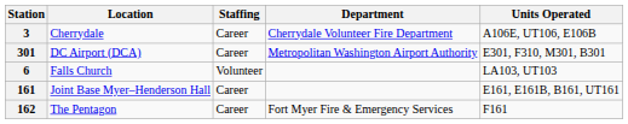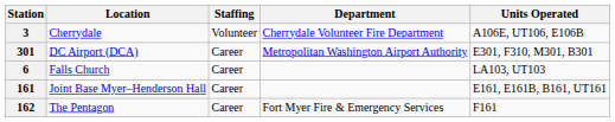 <table class="wikitable">
 <tr>
 <th>Station</th>
 <th>Location</th>
 <th>Staffing</th>
 <th>Department</th>
 <th>Units Operated</th>
 </tr>
 <tr>
 <th>3</th>
 <td><a href='#'>Cherrydale</a></td>
-<td>Career</td>
+<td>Volunteer</td>
 <td><a href='#'>Cherrydale Volunteer Fire Department</a></td>
 <td>A106E, UT106, E106B</td>
 </tr>
 <tr>
 <th>301</th>
 <td><a href='#'>DC Airport (DCA)</a></td>
 <td>Career</td>
 <td><a href='#'>Metropolitan Washington Airport Authority</a></td>
 <td>E301, F310, M301, B301</td>
 </tr>
 <tr>
 <th>6</th>
 <td><a href='#'>Falls Church</a></td>
-<td>Volunteer</td>
+<td>Career</td>
 <td></td>
 <td>LA103, UT103</td>
 </tr>
 <tr>
 <th>161</th>
 <td><a href='#'>Joint Base Myer–Henderson Hall</a></td>
 <td>Career</td>
 <td></td>
 <td>E161, E161B, B161, UT161</td>
 </tr>
 <tr>
 <th>162</th>
 <td><a href='#'>The Pentagon</a></td>
 <td>Career</td>
 <td>Fort Myer Fire & Emergency Services</td>
 <td>F161</td>
 </tr>
 </table>
